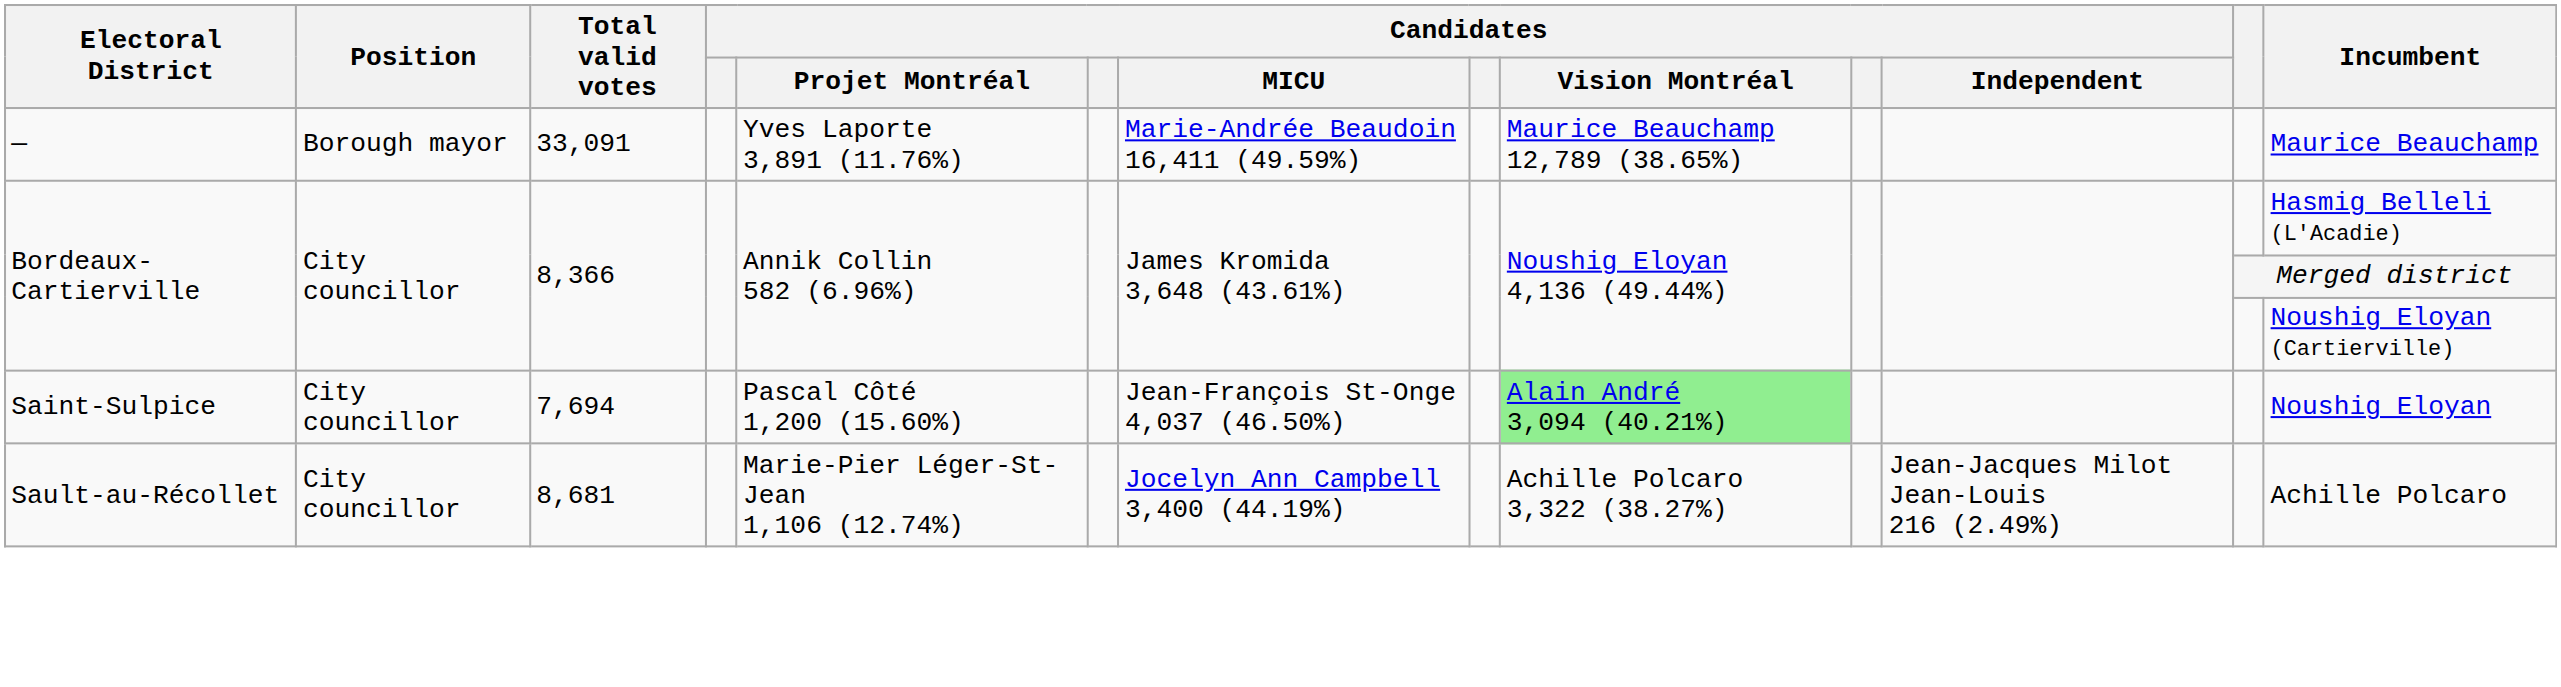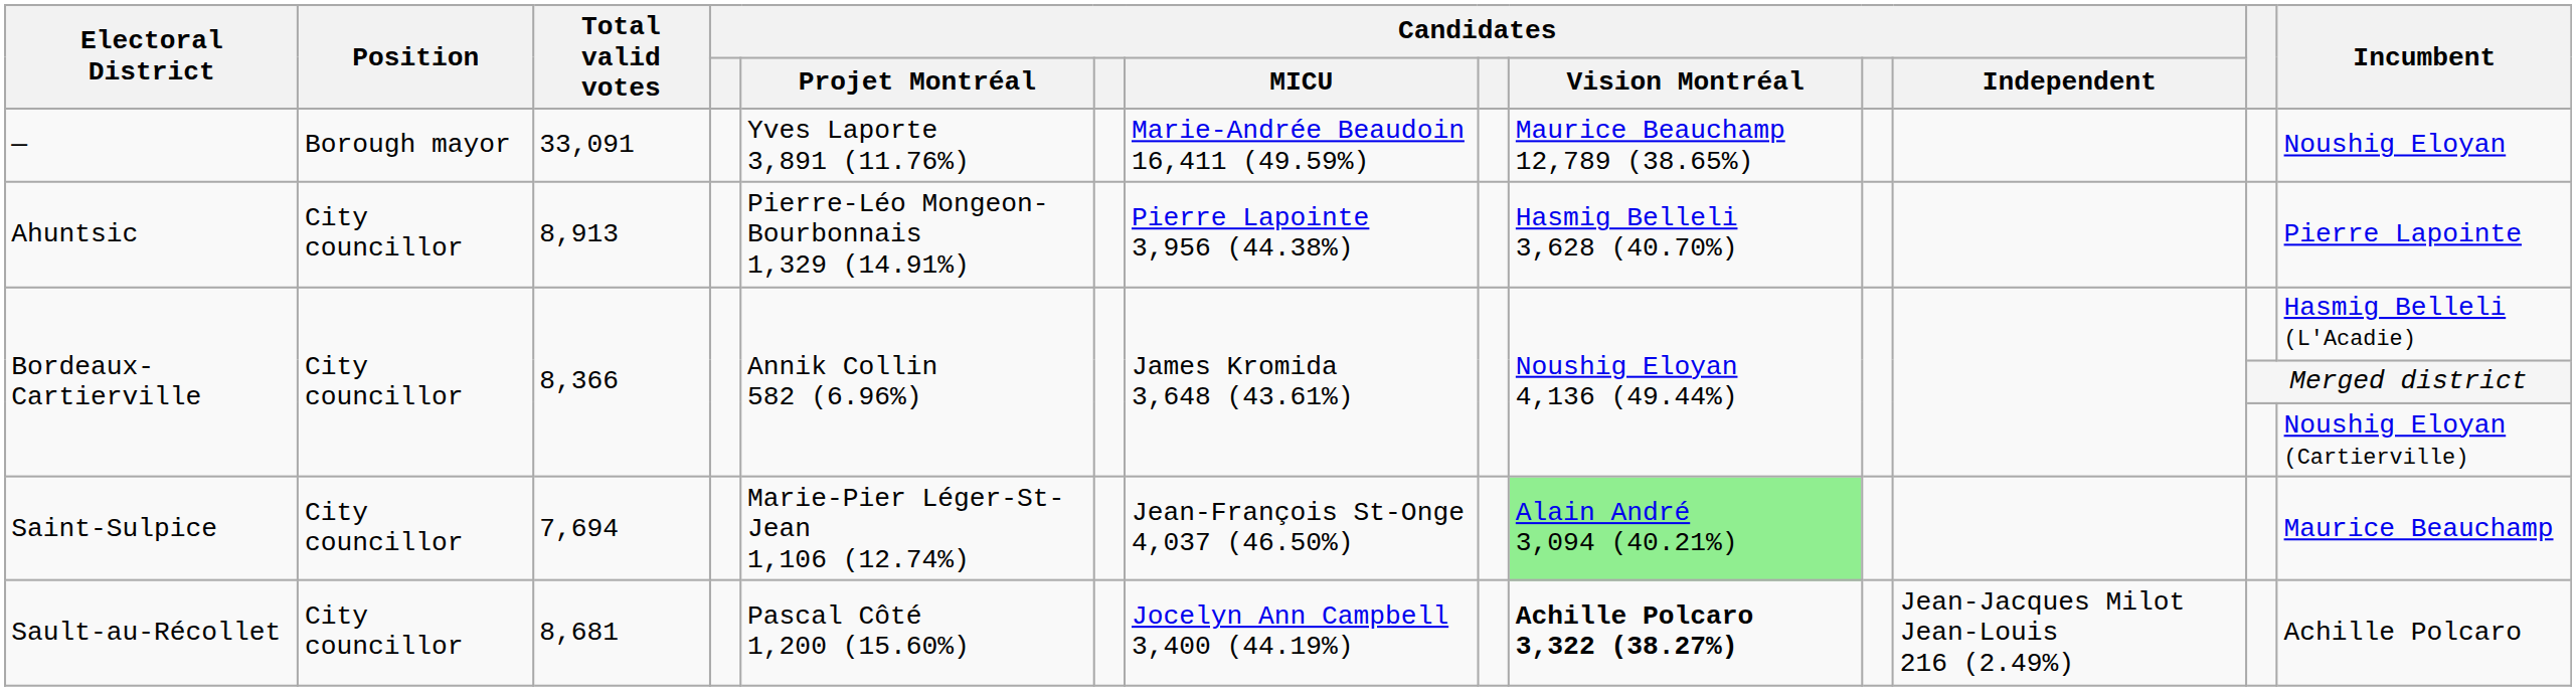 <table class="wikitable" width="100%">
 <tr>
 <th width=10% rowspan=2>Electoral District</th>
 <th width=8% rowspan=2>Position</th>
 <th width=6% rowspan=2>Total valid votes</th>
 <th colspan=8>Candidates</th>
 <th width=1% rowspan=2> </th>
 <th width=10% rowspan=2>Incumbent</th>
 </tr>
 <tr>
 <th width=1% > </th>
 <th width=12% ><span>Projet Montréal</span></th>
 <th width=1% > </th>
 <th width=12% >MICU</th>
 <th width=1% > </th>
 <th width=12% >Vision Montréal</th>
 <th width=1% > </th>
 <th width=12% >Independent</th>
 </tr>
 <tr>
 <td>—</td>
 <td>Borough mayor</td>
 <td>33,091</td>
 <td></td>
 <td>Yves Laporte<br>3,891 (11.76%)</td>
 <td> </td>
 <td><a href='#'>Marie-Andrée Beaudoin</a><br>16,411 (49.59%)</td>
 <td></td>
 <td><a href='#'>Maurice Beauchamp</a><br>12,789 (38.65%)</td>
 <td></td>
 <td></td>
 <td> </td>
-<td><a href='#'>Maurice Beauchamp</a></td>
+<td><a href='#'>Noushig Eloyan</a></td>
+</tr>
+<tr>
+<td>Ahuntsic</td>
+<td>City councillor</td>
+<td>8,913</td>
+<td></td>
+<td>Pierre-Léo Mongeon-Bourbonnais<br>1,329 (14.91%)</td>
+<td> </td>
+<td><a href='#'>Pierre Lapointe</a><br>3,956 (44.38%)</td>
+<td></td>
+<td><a href='#'>Hasmig Belleli</a><br>3,628 (40.70%)</td>
+<td></td>
+<td></td>
+<td> </td>
+<td><a href='#'>Pierre Lapointe</a></td>
 </tr>
 <tr>
 <td rowspan=3>Bordeaux-Cartierville</td>
 <td rowspan=3>City councillor</td>
 <td rowspan=3>8,366</td>
 <td rowspan=3></td>
 <td rowspan=3>Annik Collin<br>582 (6.96%)</td>
 <td rowspan=3></td>
 <td rowspan=3>James Kromida<br>3,648 (43.61%)</td>
 <td rowspan=3 > </td>
 <td rowspan=3><a href='#'>Noushig Eloyan</a><br>4,136 (49.44%)</td>
 <td rowspan=3></td>
 <td rowspan=3></td>
 <td> </td>
 <td><a href='#'>Hasmig Belleli</a><br><small>(L'Acadie)</small></td>
 </tr>
 <tr>
 <td colspan="2" style="background:whitesmoke; text-align:center;"><em>Merged district</em></td>
 </tr>
 <tr>
 <td> </td>
 <td><a href='#'>Noushig Eloyan</a><br><small>(Cartierville)</small></td>
 </tr>
 <tr>
 <td>Saint-Sulpice</td>
 <td>City councillor</td>
 <td>7,694</td>
 <td></td>
-<td>Pascal Côté<br>1,200 (15.60%)</td>
+<td>Marie-Pier Léger-St-Jean<br>1,106 (12.74%)</td>
 <td> </td>
 <td>Jean-François St-Onge<br>4,037 (46.50%)</td>
 <td></td>
 <td style="background: lightgreen;"><a href='#'>Alain André</a><br>3,094 (40.21%)</td>
 <td></td>
 <td></td>
 <td> </td>
-<td><a href='#'>Noushig Eloyan</a></td>
+<td><a href='#'>Maurice Beauchamp</a></td>
 </tr>
 <tr>
 <td>Sault-au-Récollet</td>
 <td>City councillor</td>
 <td>8,681</td>
 <td></td>
-<td>Marie-Pier Léger-St-Jean<br>1,106 (12.74%)</td>
+<td>Pascal Côté<br>1,200 (15.60%)</td>
 <td> </td>
 <td><a href='#'>Jocelyn Ann Campbell</a><br>3,400 (44.19%)</td>
 <td></td>
-<td>Achille Polcaro<br>3,322 (38.27%)</td>
+<td><strong>Achille Polcaro<br>3,322 (38.27%)</strong></td>
 <td></td>
 <td>Jean-Jacques Milot Jean-Louis<br>216 (2.49%)</td>
 <td> </td>
 <td>Achille Polcaro</td>
 </tr>
 </table>
